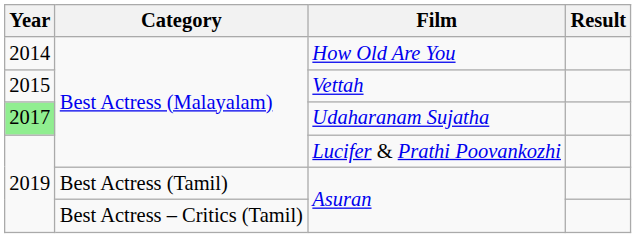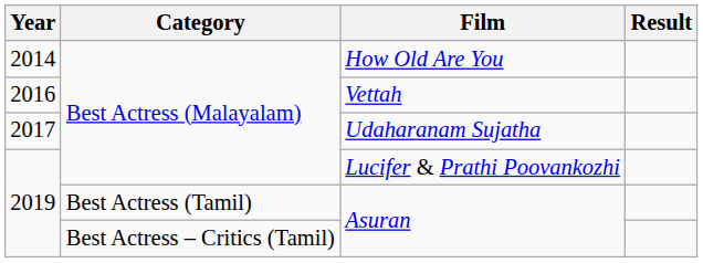 <table class="wikitable">
 <tr>
 <th>Year</th>
 <th>Category</th>
 <th>Film</th>
 <th>Result</th>
 </tr>
 <tr>
 <td>2014</td>
 <td rowspan="4"><a href='#'>Best Actress (Malayalam)</a></td>
 <td><em><a href='#'>How Old Are You</a></em></td>
 <td></td>
 </tr>
 <tr>
-<td>2015</td>
+<td>2016</td>
 <td><em><a href='#'>Vettah</a></em></td>
 <td></td>
 </tr>
 <tr>
-<td style="background: lightgreen;">2017</td>
+<td>2017</td>
 <td><em><a href='#'>Udaharanam Sujatha</a></em></td>
 <td></td>
 </tr>
 <tr>
 <td rowspan="3">2019</td>
 <td><em><a href='#'>Lucifer</a></em> & <em><a href='#'>Prathi Poovankozhi</a></em></td>
 <td></td>
 </tr>
 <tr>
 <td>Best Actress (Tamil)</td>
 <td rowspan="2"><em><a href='#'>Asuran</a></em></td>
 <td></td>
 </tr>
 <tr>
 <td>Best Actress – Critics (Tamil)</td>
 <td></td>
 </tr>
 </table>
